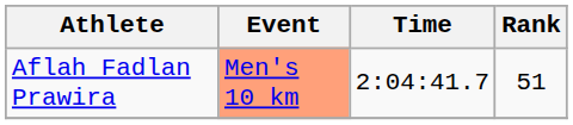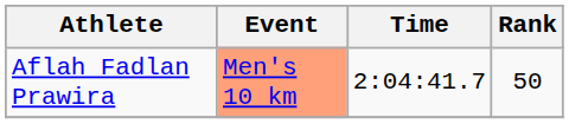 <table class="wikitable" style="text-align:center; font-size:90%; width:30%;">
 <tr>
 <th>Athlete</th>
 <th>Event</th>
 <th>Time</th>
 <th>Rank</th>
 </tr>
 <tr>
 <td align=left><a href='#'>Aflah Fadlan Prawira</a></td>
 <td align=left style="background: lightsalmon;"><a href='#'>Men's 10 km</a></td>
 <td>2:04:41.7</td>
-<td>51</td>
+<td>50</td>
 </tr>
 <tr>
 </tr>
 </table>
